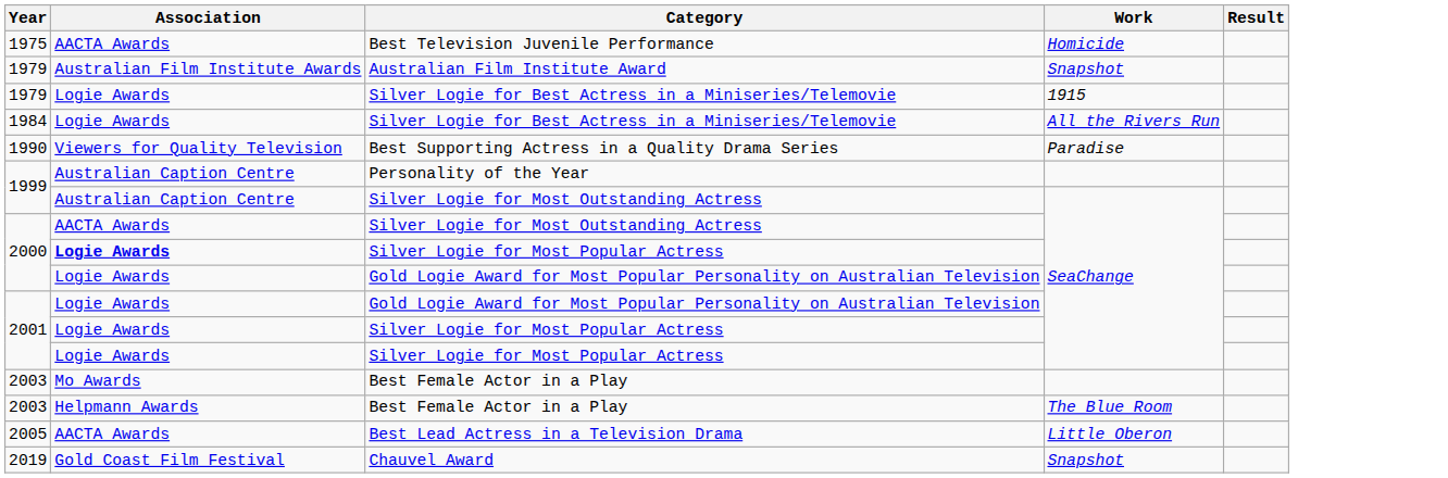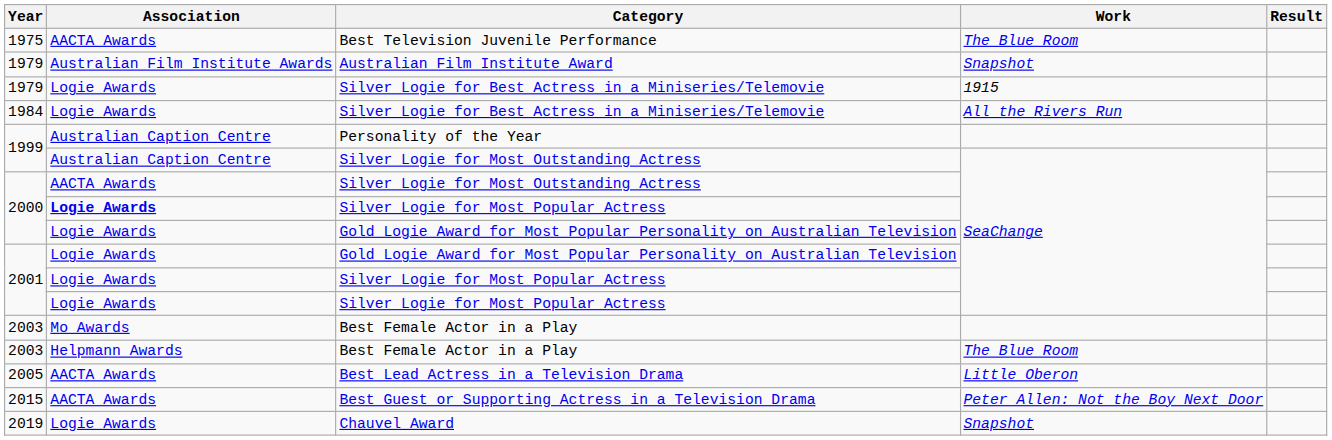 <table class="wikitable">
 <tr>
 <th>Year</th>
 <th>Association</th>
 <th>Category</th>
 <th>Work</th>
 <th>Result</th>
 </tr>
 <tr>
 <td>1975</td>
 <td><a href='#'>AACTA Awards</a></td>
 <td>Best Television Juvenile Performance</td>
-<td><em><a href='#'>Homicide</a></em></td>
+<td><em><a href='#'>The Blue Room</a></em></td>
 <td></td>
 </tr>
 <tr>
 <td>1979</td>
 <td><a href='#'>Australian Film Institute Awards</a></td>
 <td><a href='#'>Australian Film Institute Award</a></td>
 <td><em><a href='#'>Snapshot</a></em></td>
 <td></td>
 </tr>
 <tr>
 <td>1979</td>
 <td><a href='#'>Logie Awards</a></td>
 <td><a href='#'>Silver Logie for Best Actress in a Miniseries/Telemovie</a></td>
 <td><em>1915</em></td>
 <td></td>
 </tr>
 <tr>
 <td>1984</td>
 <td><a href='#'>Logie Awards</a></td>
 <td><a href='#'>Silver Logie for Best Actress in a Miniseries/Telemovie</a></td>
 <td><em><a href='#'>All the Rivers Run</a></em></td>
-<td></td>
-</tr>
-<tr>
-<td>1990</td>
-<td><a href='#'>Viewers for Quality Television</a></td>
-<td>Best Supporting Actress in a Quality Drama Series</td>
-<td><em>Paradise</em></td>
 <td></td>
 </tr>
 <tr>
 <td rowspan=2>1999</td>
 <td><a href='#'>Australian Caption Centre</a></td>
 <td>Personality of the Year</td>
 <td></td>
 <td></td>
 </tr>
 <tr>
 <td><a href='#'>Australian Caption Centre</a></td>
 <td><a href='#'>Silver Logie for Most Outstanding Actress</a></td>
 <td rowspan= 7><em><a href='#'>SeaChange</a></em></td>
 <td></td>
 </tr>
 <tr>
 <td rowspan=3>2000</td>
 <td><a href='#'>AACTA Awards</a></td>
 <td><a href='#'>Silver Logie for Most Outstanding Actress</a></td>
 <td></td>
 </tr>
 <tr>
 <td><strong><a href='#'>Logie Awards</a></strong></td>
 <td><a href='#'>Silver Logie for Most Popular Actress</a></td>
 <td></td>
 </tr>
 <tr>
 <td><a href='#'>Logie Awards</a></td>
 <td><a href='#'>Gold Logie Award for Most Popular Personality on Australian Television</a></td>
 <td></td>
 </tr>
 <tr>
 <td rowspan=3>2001</td>
 <td><a href='#'>Logie Awards</a></td>
 <td><a href='#'>Gold Logie Award for Most Popular Personality on Australian Television</a></td>
 <td></td>
 </tr>
 <tr>
 <td><a href='#'>Logie Awards</a></td>
 <td><a href='#'>Silver Logie for Most Popular Actress</a></td>
 <td></td>
 </tr>
 <tr>
 <td><a href='#'>Logie Awards</a></td>
 <td><a href='#'>Silver Logie for Most Popular Actress</a></td>
 <td></td>
 </tr>
 <tr>
 <td>2003</td>
 <td><a href='#'>Mo Awards</a></td>
 <td>Best Female Actor in a Play</td>
 <td></td>
 <td></td>
 </tr>
 <tr>
 <td>2003</td>
 <td><a href='#'>Helpmann Awards</a></td>
 <td>Best Female Actor in a Play</td>
 <td><em><a href='#'>The Blue Room</a></em></td>
 <td></td>
 </tr>
 <tr>
 <td>2005</td>
 <td><a href='#'>AACTA Awards</a></td>
 <td><a href='#'>Best Lead Actress in a Television Drama</a></td>
 <td><em><a href='#'>Little Oberon</a></em></td>
 <td></td>
 </tr>
 <tr>
+<td>2015</td>
+<td><a href='#'>AACTA Awards</a></td>
+<td><a href='#'>Best Guest or Supporting Actress in a Television Drama</a></td>
+<td><em><a href='#'>Peter Allen: Not the Boy Next Door</a></em></td>
+<td></td>
+</tr>
+<tr>
 <td>2019</td>
-<td><a href='#'>Gold Coast Film Festival</a></td>
+<td><a href='#'>Logie Awards</a></td>
 <td><a href='#'>Chauvel Award</a></td>
 <td><em><a href='#'>Snapshot</a></em></td>
 <td></td>
 </tr>
 </table>
